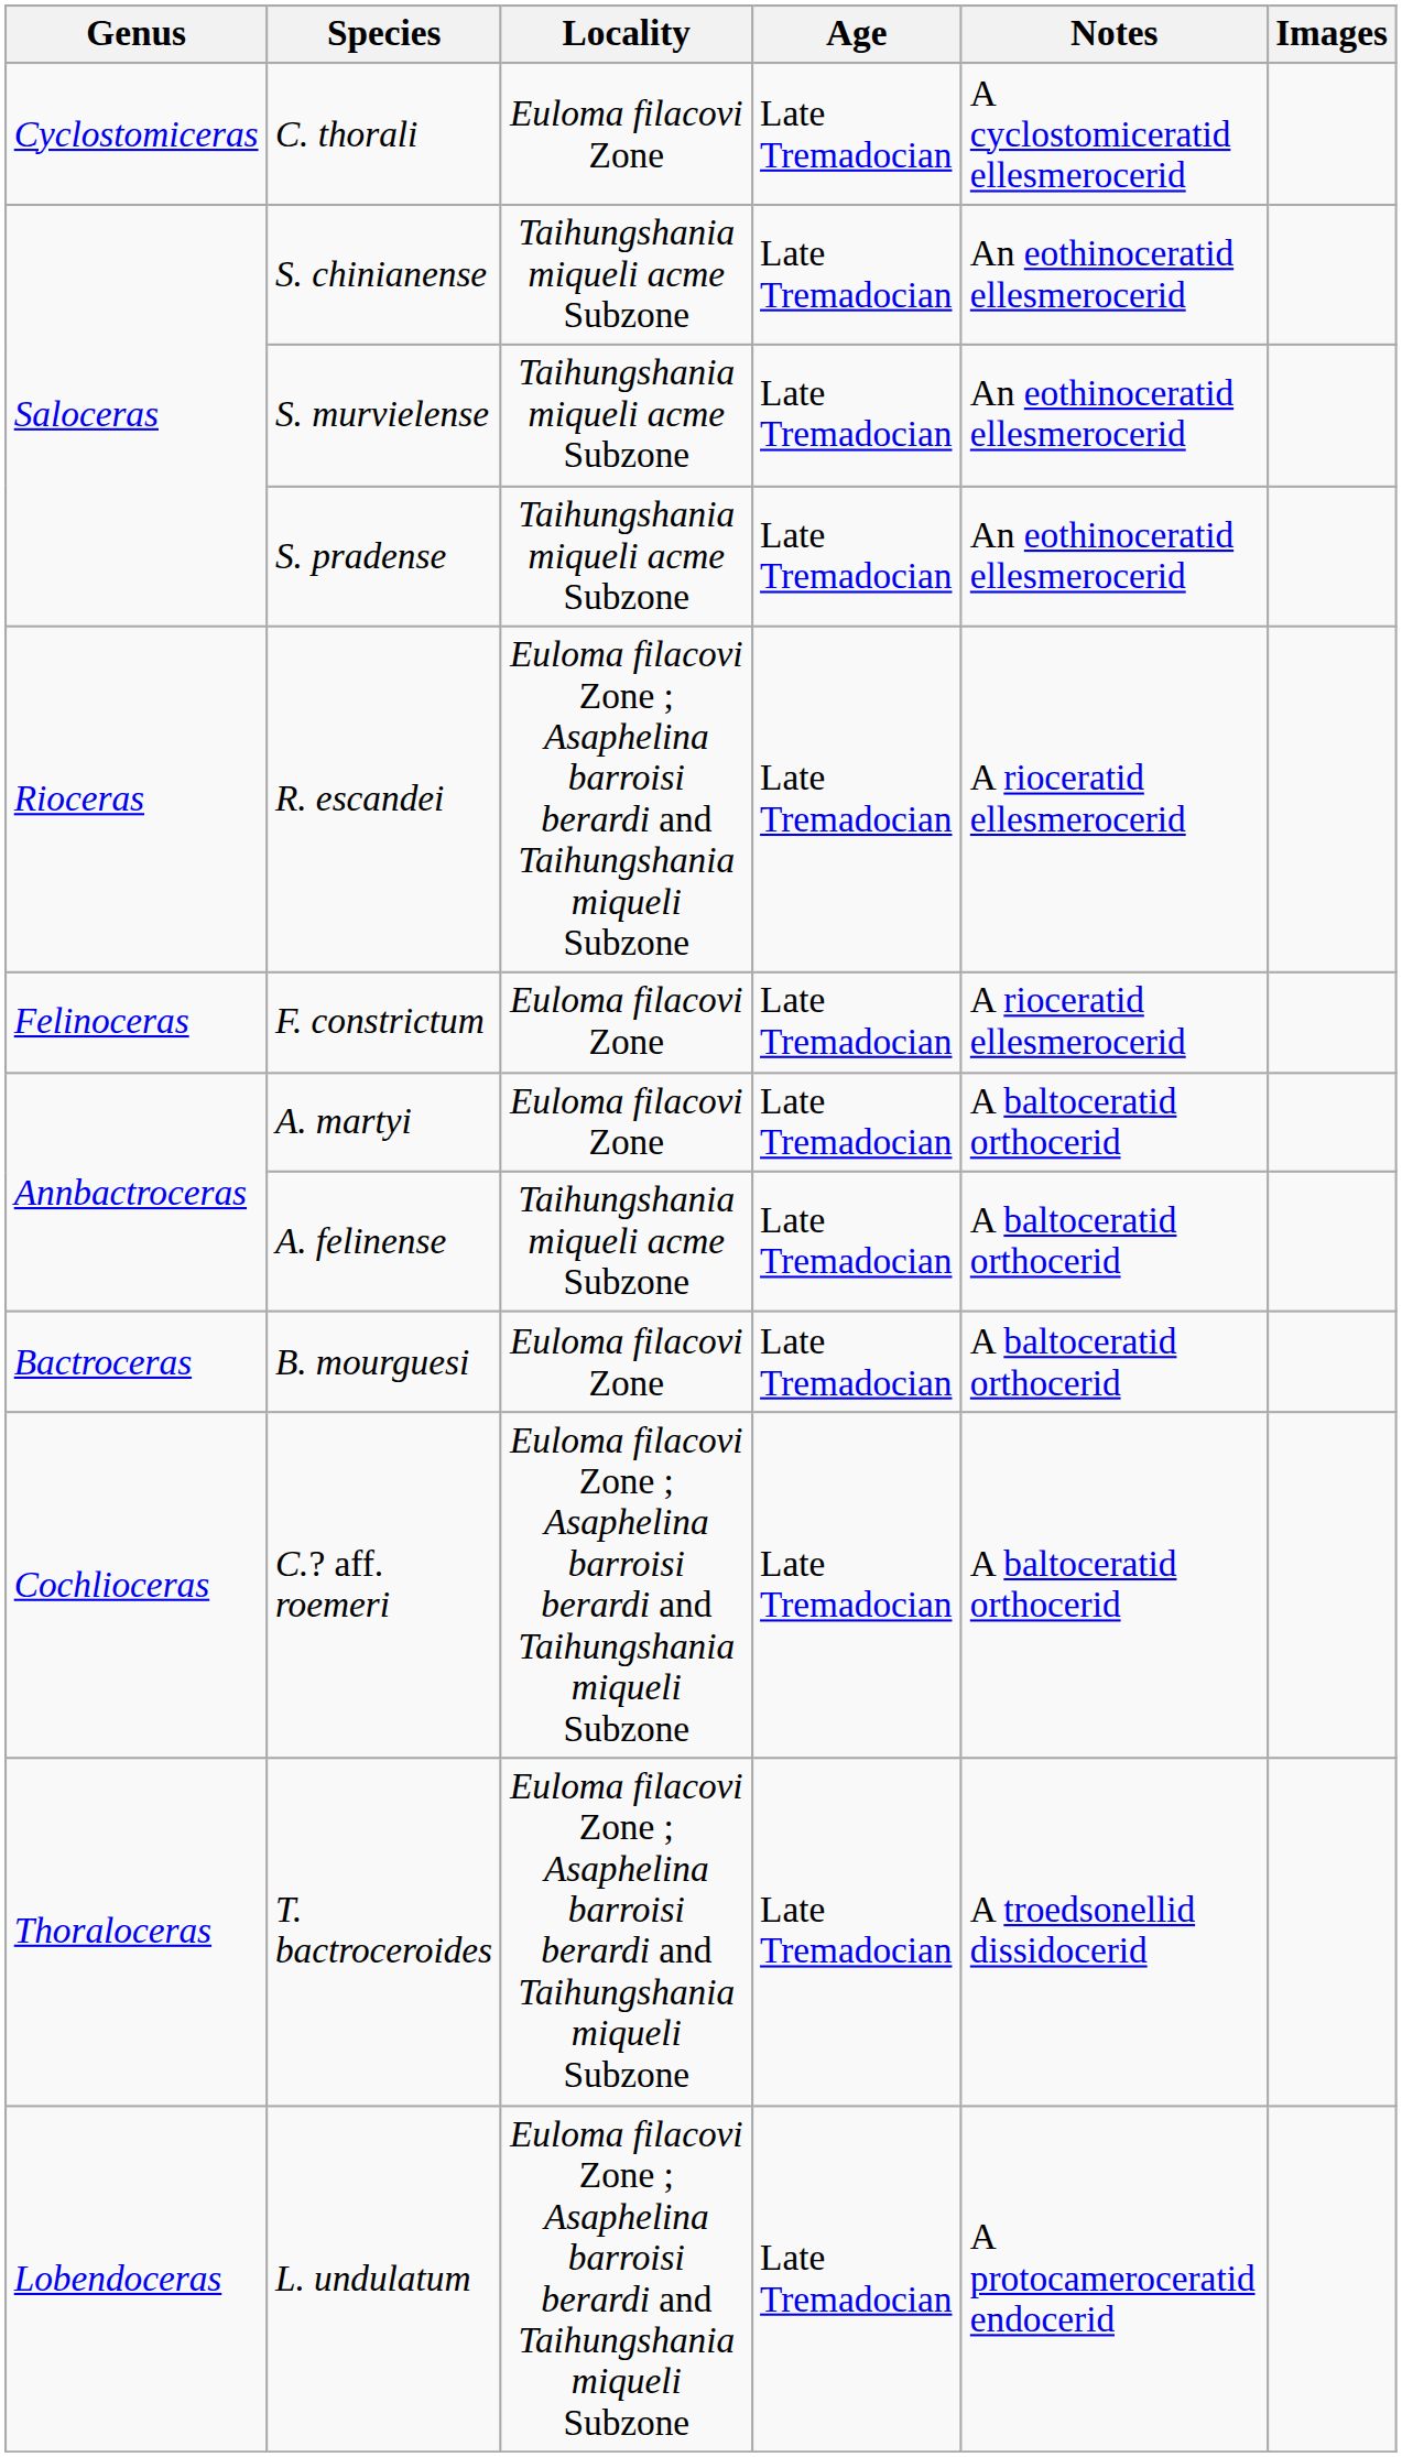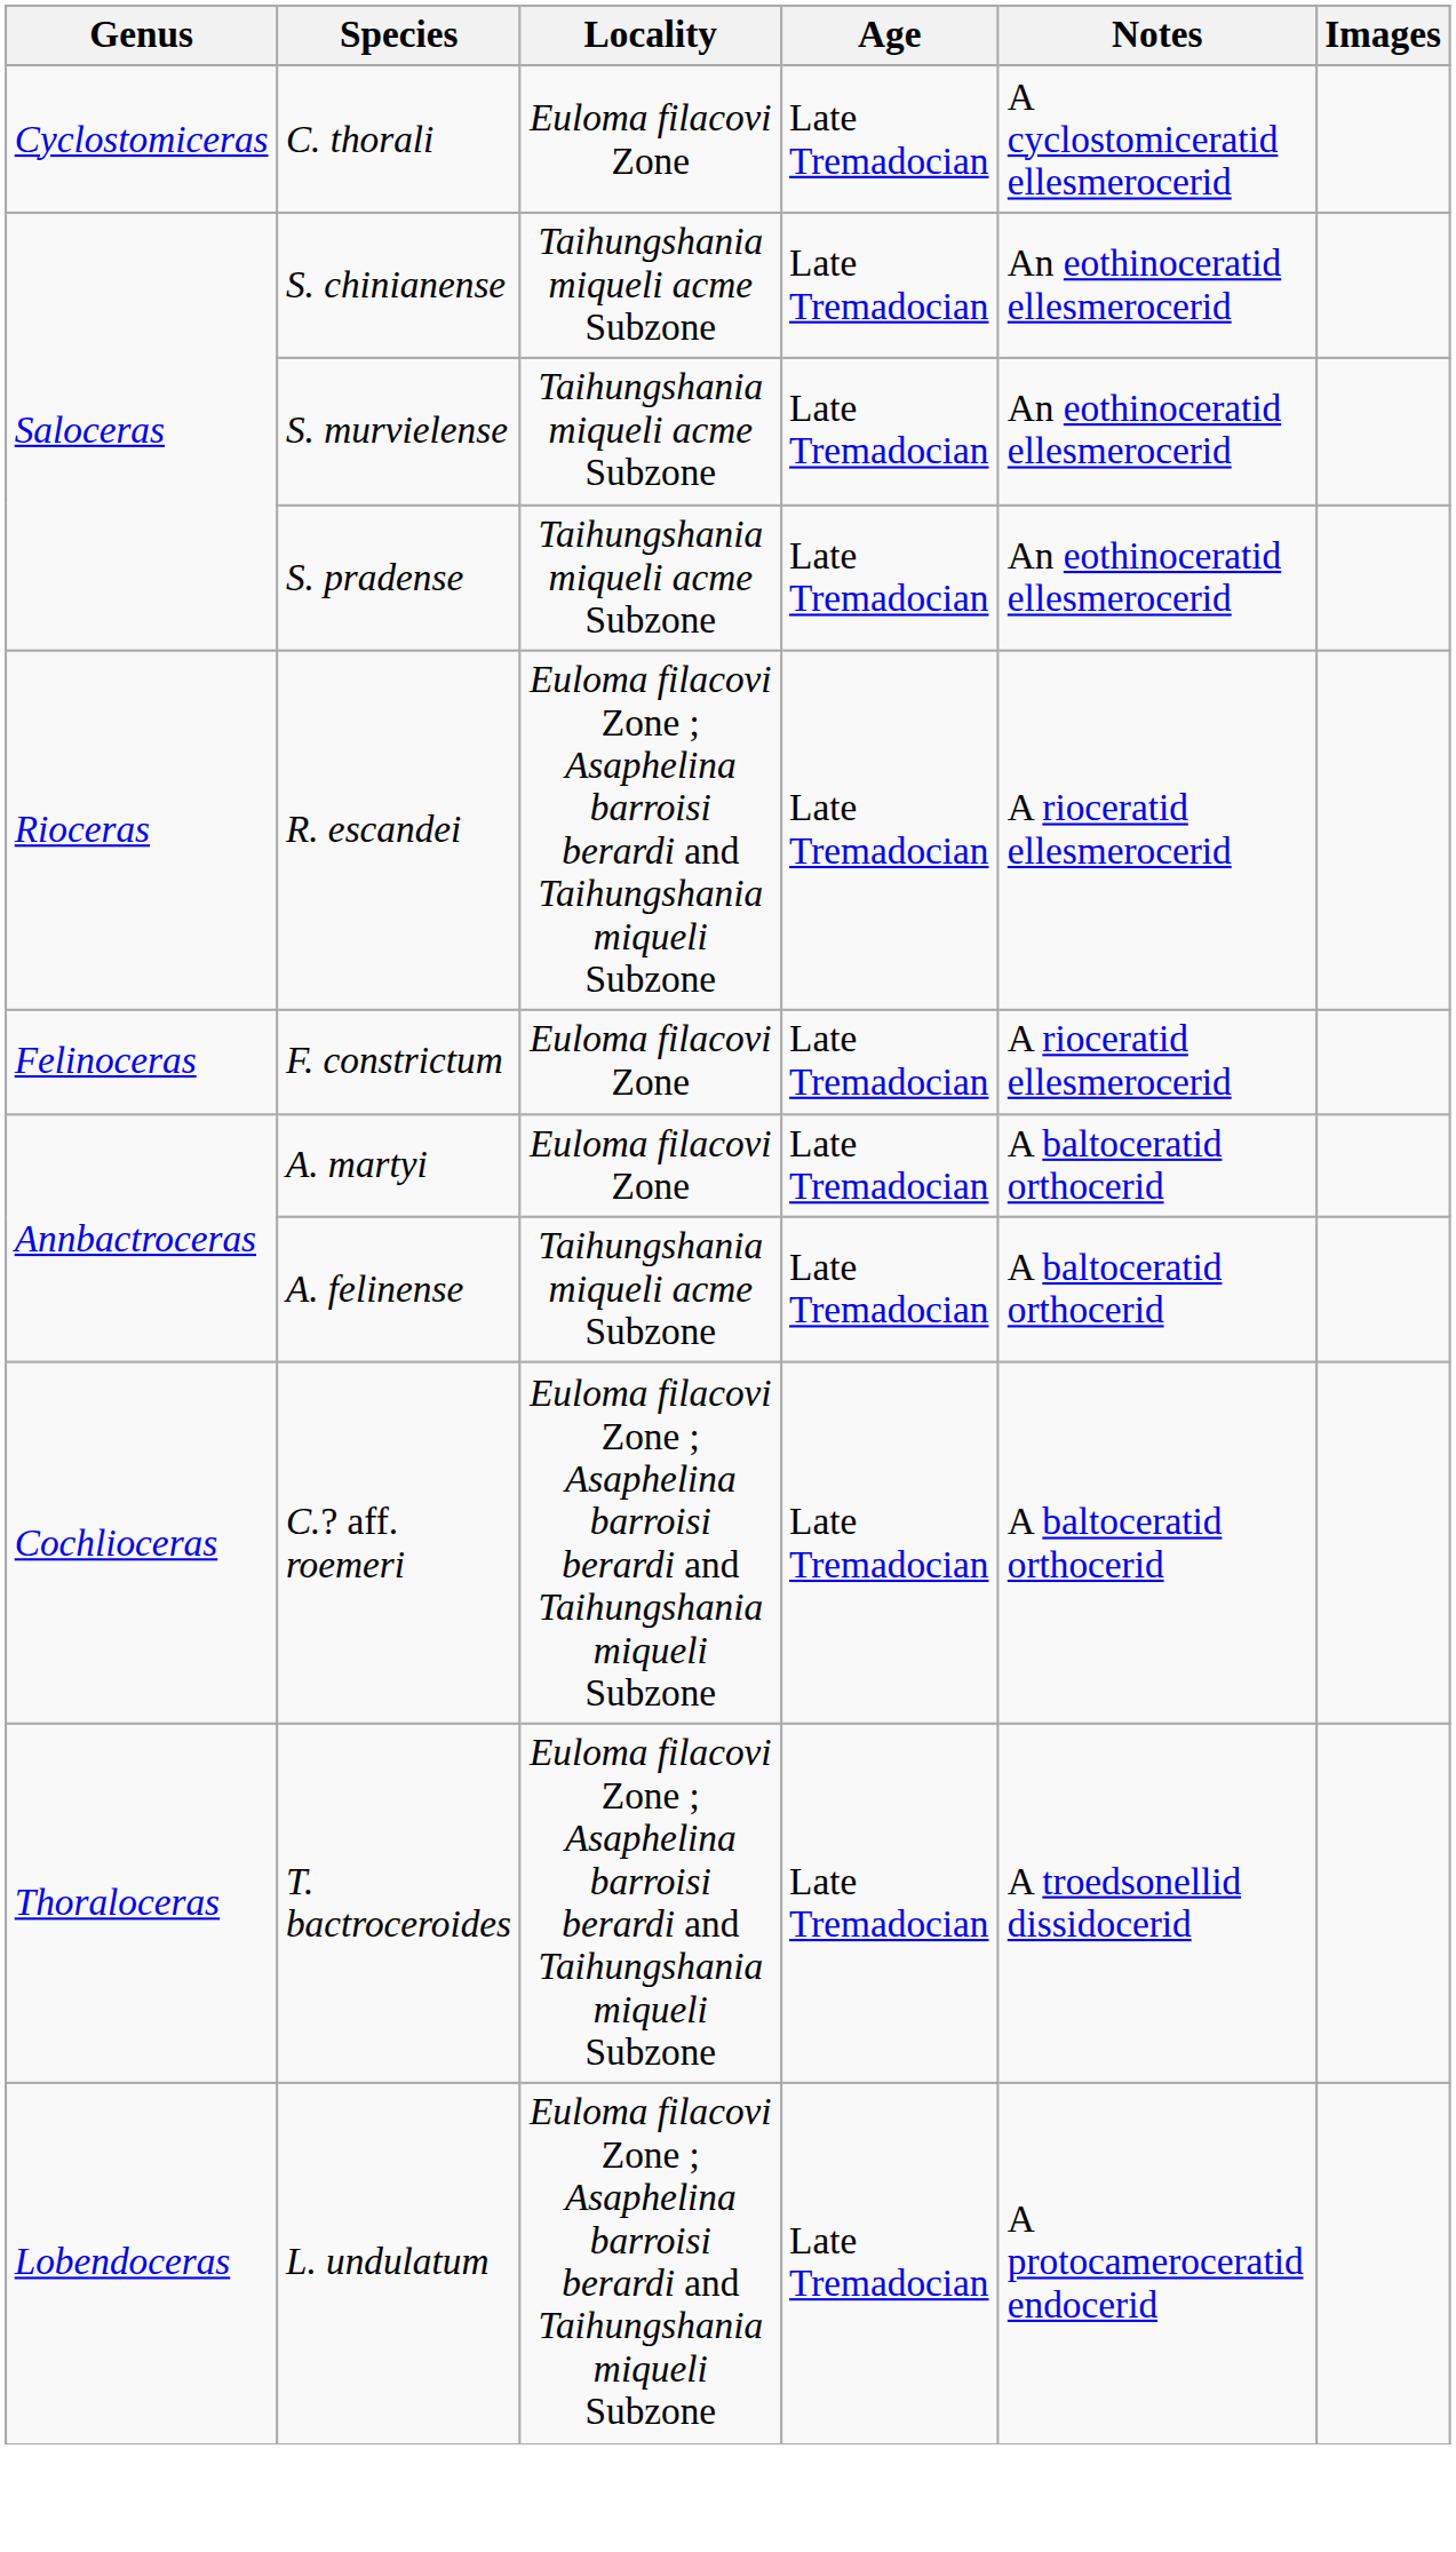 <table class="wikitable sortable">
 <tr>
 <th>Genus</th>
 <th>Species</th>
 <th>Locality</th>
 <th>Age</th>
 <th>Notes</th>
 <th>Images</th>
 </tr>
 <tr>
 <td><em><a href='#'>Cyclostomiceras</a></em></td>
 <td><em>C. thorali</em></td>
 <td align="center"><em>Euloma filacovi</em> Zone</td>
 <td>Late <a href='#'>Tremadocian</a></td>
 <td>A <a href='#'>cyclostomiceratid</a> <a href='#'>ellesmerocerid</a></td>
 <td></td>
 </tr>
 <tr>
 <td rowspan="3"><em><a href='#'>Saloceras</a></em></td>
 <td><em>S. chinianense</em></td>
 <td align="center"><em>Taihungshania miqueli acme</em> Subzone</td>
 <td>Late <a href='#'>Tremadocian</a></td>
 <td>An <a href='#'>eothinoceratid</a> <a href='#'>ellesmerocerid</a></td>
 <td></td>
 </tr>
 <tr>
 <td><em>S. murvielense</em></td>
 <td align="center"><em>Taihungshania miqueli acme</em> Subzone</td>
 <td>Late <a href='#'>Tremadocian</a></td>
 <td>An <a href='#'>eothinoceratid</a> <a href='#'>ellesmerocerid</a></td>
 <td></td>
 </tr>
 <tr>
 <td><em>S. pradense</em></td>
 <td align="center"><em>Taihungshania miqueli acme</em> Subzone</td>
 <td>Late <a href='#'>Tremadocian</a></td>
 <td>An <a href='#'>eothinoceratid</a> <a href='#'>ellesmerocerid</a></td>
 <td></td>
 </tr>
 <tr>
 <td><em><a href='#'>Rioceras</a></em></td>
 <td><em>R. escandei</em></td>
 <td align="center"><em>Euloma filacovi</em> Zone ; <em>Asaphelina barroisi berardi</em> and <em>Taihungshania miqueli</em> Subzone</td>
 <td>Late <a href='#'>Tremadocian</a></td>
 <td>A <a href='#'>rioceratid</a> <a href='#'>ellesmerocerid</a></td>
 <td></td>
 </tr>
 <tr>
 <td><em><a href='#'>Felinoceras</a></em></td>
 <td><em>F. constrictum</em></td>
 <td align="center"><em>Euloma filacovi</em> Zone</td>
 <td>Late <a href='#'>Tremadocian</a></td>
 <td>A <a href='#'>rioceratid</a> <a href='#'>ellesmerocerid</a></td>
 <td></td>
 </tr>
 <tr>
 <td rowspan="2"><em><a href='#'>Annbactroceras</a></em></td>
 <td><em>A. martyi</em></td>
 <td align="center"><em>Euloma filacovi</em> Zone</td>
 <td>Late <a href='#'>Tremadocian</a></td>
 <td>A <a href='#'>baltoceratid</a> <a href='#'>orthocerid</a></td>
 <td></td>
 </tr>
 <tr>
 <td><em>A. felinense</em></td>
 <td align="center"><em>Taihungshania miqueli acme</em> Subzone</td>
 <td>Late <a href='#'>Tremadocian</a></td>
 <td>A <a href='#'>baltoceratid</a> <a href='#'>orthocerid</a></td>
 <td></td>
 </tr>
 <tr>
-<td><em><a href='#'>Bactroceras</a></em></td>
-<td><em>B. mourguesi</em></td>
-<td align="center"><em>Euloma filacovi</em> Zone</td>
-<td>Late <a href='#'>Tremadocian</a></td>
-<td>A <a href='#'>baltoceratid</a> <a href='#'>orthocerid</a></td>
-<td></td>
-</tr>
-<tr>
 <td><em><a href='#'>Cochlioceras</a></em></td>
 <td><em>C.</em>? aff. <em>roemeri</em></td>
 <td align="center"><em>Euloma filacovi</em> Zone ; <em>Asaphelina barroisi berardi</em> and <em>Taihungshania miqueli</em> Subzone</td>
 <td>Late <a href='#'>Tremadocian</a></td>
 <td>A <a href='#'>baltoceratid</a> <a href='#'>orthocerid</a></td>
 <td></td>
 </tr>
 <tr>
 <td><em><a href='#'>Thoraloceras</a></em></td>
 <td><em>T. bactroceroides</em></td>
 <td align="center"><em>Euloma filacovi</em> Zone ; <em>Asaphelina barroisi berardi</em> and <em>Taihungshania miqueli</em> Subzone</td>
 <td>Late <a href='#'>Tremadocian</a></td>
 <td>A <a href='#'>troedsonellid</a> <a href='#'>dissidocerid</a></td>
 <td></td>
 </tr>
 <tr>
 <td><em><a href='#'>Lobendoceras</a></em></td>
 <td><em>L. undulatum</em></td>
 <td align="center"><em>Euloma filacovi</em> Zone ; <em>Asaphelina barroisi berardi</em> and <em>Taihungshania miqueli</em> Subzone</td>
 <td>Late <a href='#'>Tremadocian</a></td>
 <td>A <a href='#'>protocameroceratid</a> <a href='#'>endocerid</a></td>
 <td></td>
 </tr>
 <tr>
 </tr>
 </table>
